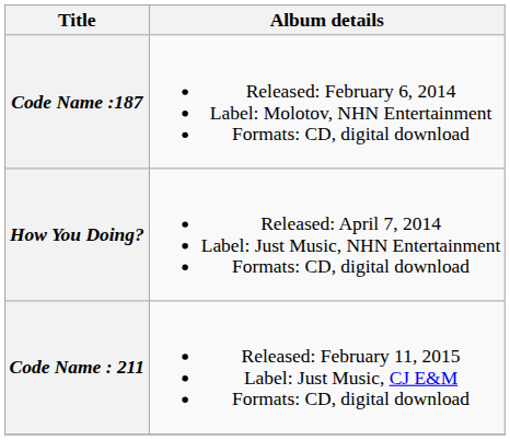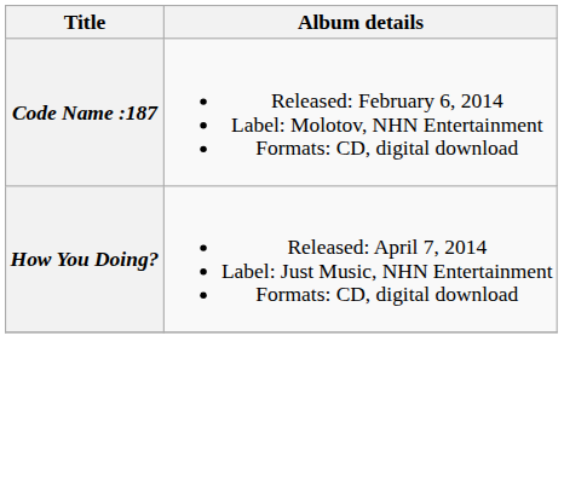 <table class="wikitable plainrowheaders" style="text-align:center;">
 <tr>
 <th scope="col">Title</th>
 <th scope="col">Album details</th>
 </tr>
 <tr>
 <th scope="row"><em>Code Name :187</em></th>
 <td><br><ul><li>Released: February 6, 2014</li><li>Label: Molotov, NHN Entertainment</li><li>Formats: CD, digital download</li></ul></td>
 </tr>
 <tr>
 <th scope="row"><em>How You Doing?</em></th>
 <td><br><ul><li>Released: April 7, 2014</li><li>Label: Just Music, NHN Entertainment</li><li>Formats: CD, digital download</li></ul></td>
 </tr>
 <tr>
-<th scope="row"><em>Code Name : 211</em></th>
-<td><br><ul><li>Released: February 11, 2015</li><li>Label: Just Music, <a href='#'>CJ E&M</a></li><li>Formats: CD, digital download</li></ul></td>
-</tr>
-<tr>
 </tr>
 </table>
